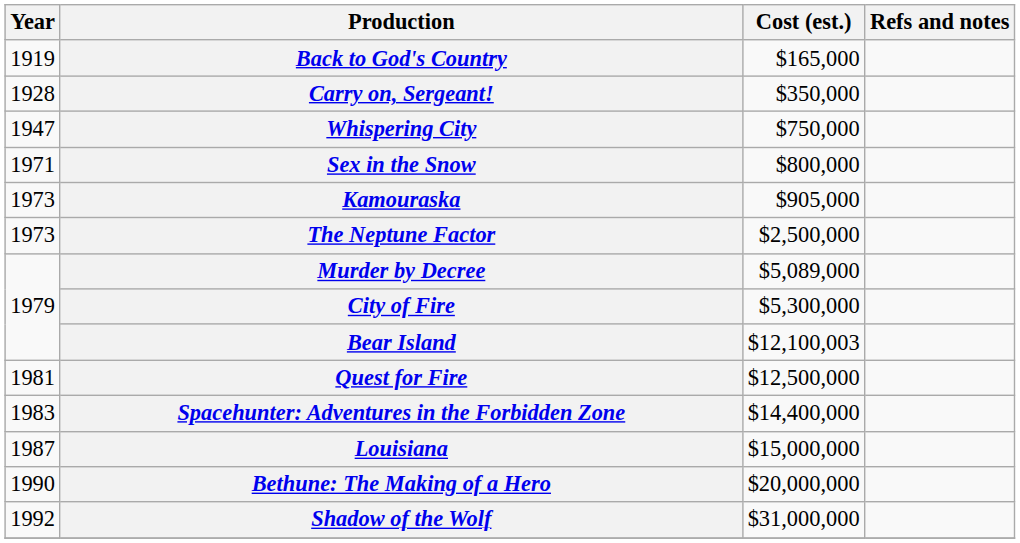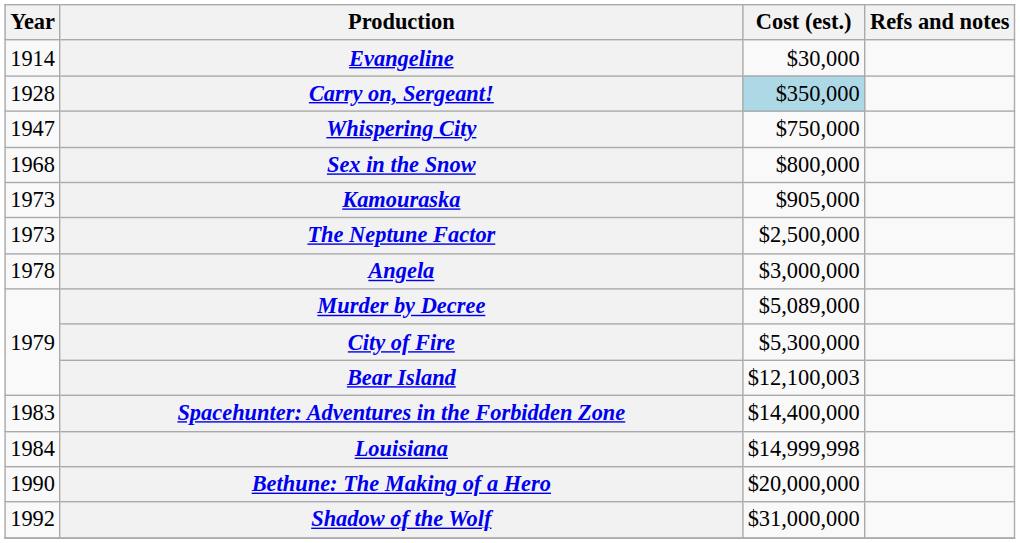 <table class="wikitable plainrowheaders" style="margin:auto;">
 <tr>
 <th scope="col">Year</th>
 <th scope="col" style="width:30em;">Production</th>
 <th scope="col">Cost (est.)</th>
 <th scope="col">Refs and notes</th>
 </tr>
 <tr>
-<td>1919</td>
-<th scope="row"><em><a href='#'>Back to God's Country</a></em></th>
-<td style="text-align:right;">$165,000</td>
+<td>1914</td>
+<th scope="row"><em><a href='#'>Evangeline</a></em></th>
+<td style="text-align:right;">$30,000</td>
 <td style="text-align:center;"></td>
 </tr>
 <tr>
 <td>1928</td>
 <th scope="row"><em><a href='#'>Carry on, Sergeant!</a></em></th>
-<td style="text-align:right;">$350,000</td>
+<td style="background: lightblue; text-align:right;">$350,000</td>
 <td style="text-align:center;"></td>
 </tr>
 <tr>
 <td>1947</td>
 <th scope="row"><em><a href='#'>Whispering City</a></em></th>
 <td style="text-align:right;">$750,000</td>
 <td style="text-align:center;"></td>
 </tr>
 <tr>
-<td>1971</td>
+<td>1968</td>
 <th scope="row"><em><a href='#'>Sex in the Snow</a></em></th>
 <td style="text-align:right;">$800,000</td>
 <td style="text-align:center;"></td>
 </tr>
 <tr>
 <td>1973</td>
 <th scope="row"><em><a href='#'>Kamouraska</a></em></th>
 <td style="text-align:right;">$905,000</td>
 <td style="text-align:center;"></td>
 </tr>
 <tr>
 <td>1973</td>
 <th scope="row"><em><a href='#'>The Neptune Factor</a></em></th>
 <td style="text-align:right;">$2,500,000</td>
+<td style="text-align:center;"></td>
+</tr>
+<tr>
+<td>1978</td>
+<th scope="row"><em><a href='#'>Angela</a></em></th>
+<td style="text-align:right;">$3,000,000</td>
 <td style="text-align:center;"></td>
 </tr>
 <tr>
 <td rowspan="3">1979</td>
 <th scope="row"><em><a href='#'>Murder by Decree</a></em></th>
 <td style="text-align:right;">$5,089,000</td>
 <td style="text-align:center;"></td>
 </tr>
 <tr>
 <th scope="row"><em><a href='#'>City of Fire</a></em></th>
 <td style="text-align:right;">$5,300,000</td>
 <td style="text-align:center;"></td>
 </tr>
 <tr>
 <th scope="row"><em><a href='#'>Bear Island</a></em></th>
 <td style="text-align:right;">$12,100,003</td>
 <td style="text-align:center;"></td>
 </tr>
 <tr>
-<td>1981</td>
-<th scope="row"><em><a href='#'>Quest for Fire</a></em></th>
-<td style="text-align:right;">$12,500,000</td>
-<td style="text-align:center;"></td>
-</tr>
-<tr>
 <td>1983</td>
 <th scope="row"><em><a href='#'>Spacehunter: Adventures in the Forbidden Zone</a></em></th>
 <td style="text-align:right;">$14,400,000</td>
 <td style="text-align:center;"></td>
 </tr>
 <tr>
-<td>1987</td>
+<td>1984</td>
 <th scope="row"><em><a href='#'>Louisiana</a></em></th>
-<td style="text-align:right;">$15,000,000</td>
+<td style="text-align:right;">$14,999,998</td>
 <td style="text-align:center;"></td>
 </tr>
 <tr>
 <td>1990</td>
 <th scope="row"><em><a href='#'>Bethune: The Making of a Hero</a></em></th>
 <td style="text-align:right;">$20,000,000</td>
 <td style="text-align:center;"></td>
 </tr>
 <tr>
 <td>1992</td>
 <th scope="row"><em><a href='#'>Shadow of the Wolf</a></em></th>
 <td style="text-align:right;">$31,000,000</td>
 <td style="text-align:center;"></td>
 </tr>
 <tr>
 </tr>
 </table>
